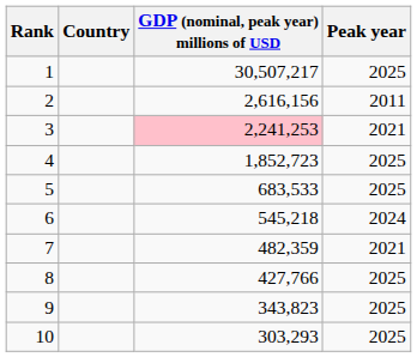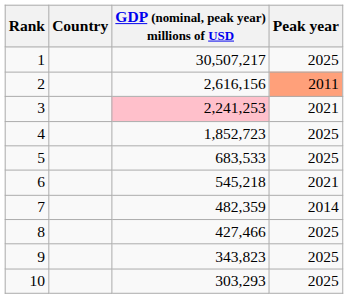 <table class="wikitable" style="text-align: right; float:left; border:1px solid #aaa; margin:10px">
 <tr style="background:#dbdbdb;">
 <th>Rank</th>
 <th>Country</th>
 <th><a href='#'>GDP</a> <small>(nominal, peak year)</small><br><small>millions of <a href='#'>USD</a></small></th>
 <th>Peak year</th>
 </tr>
 <tr>
 <td>1</td>
 <td align=left></td>
 <td>30,507,217</td>
 <td>2025</td>
 </tr>
 <tr>
 <td>2</td>
 <td align=left></td>
 <td>2,616,156</td>
-<td>2011</td>
+<td style="background: lightsalmon;">2011</td>
 </tr>
 <tr>
 <td>3</td>
 <td align=left></td>
 <td style="background: pink;">2,241,253</td>
 <td>2021</td>
 </tr>
 <tr>
 <td>4</td>
 <td align=left></td>
 <td>1,852,723</td>
 <td>2025</td>
 </tr>
 <tr>
 <td>5</td>
 <td align=left></td>
 <td>683,533</td>
 <td>2025</td>
 </tr>
 <tr>
 <td>6</td>
 <td align=left></td>
 <td>545,218</td>
-<td>2024</td>
+<td>2021</td>
 </tr>
 <tr>
 <td>7</td>
 <td align=left></td>
 <td>482,359</td>
-<td>2021</td>
+<td>2014</td>
 </tr>
 <tr>
 <td>8</td>
 <td align=left></td>
-<td>427,766</td>
+<td>427,466</td>
 <td>2025</td>
 </tr>
 <tr>
 <td>9</td>
 <td align=left></td>
 <td>343,823</td>
 <td>2025</td>
 </tr>
 <tr>
 <td>10</td>
 <td align=left></td>
 <td>303,293</td>
 <td>2025</td>
 </tr>
 </table>
